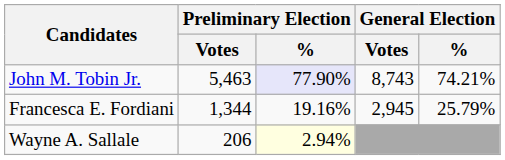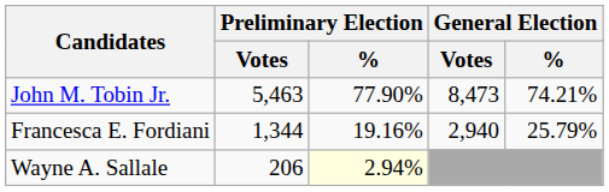 <table class=wikitable>
 <tr>
 <th colspan=1 rowspan=2><strong>Candidates</strong></th>
 <th colspan=2><strong>Preliminary Election</strong></th>
 <th colspan=2><strong>General Election</strong></th>
 </tr>
 <tr>
 <th>Votes</th>
 <th>%</th>
 <th>Votes</th>
 <th>%</th>
 </tr>
 <tr>
 <td><a href='#'>John M. Tobin Jr.</a></td>
 <td align="right">5,463</td>
-<td align="right" style="background: lavender;">77.90%</td>
-<td align="right">8,743</td>
+<td align="right">77.90%</td>
+<td align="right">8,473</td>
 <td align="right">74.21%</td>
 </tr>
 <tr>
 <td>Francesca E. Fordiani</td>
 <td align="right">1,344</td>
 <td align="right">19.16%</td>
-<td align="right">2,945</td>
+<td align="right">2,940</td>
 <td align="right">25.79%</td>
 </tr>
 <tr>
 <td>Wayne A. Sallale</td>
 <td align="right">206</td>
 <td align="right" style="background: lightyellow;">2.94%</td>
 <td colspan=2 bgcolor=darkgray> </td>
 </tr>
 </table>
